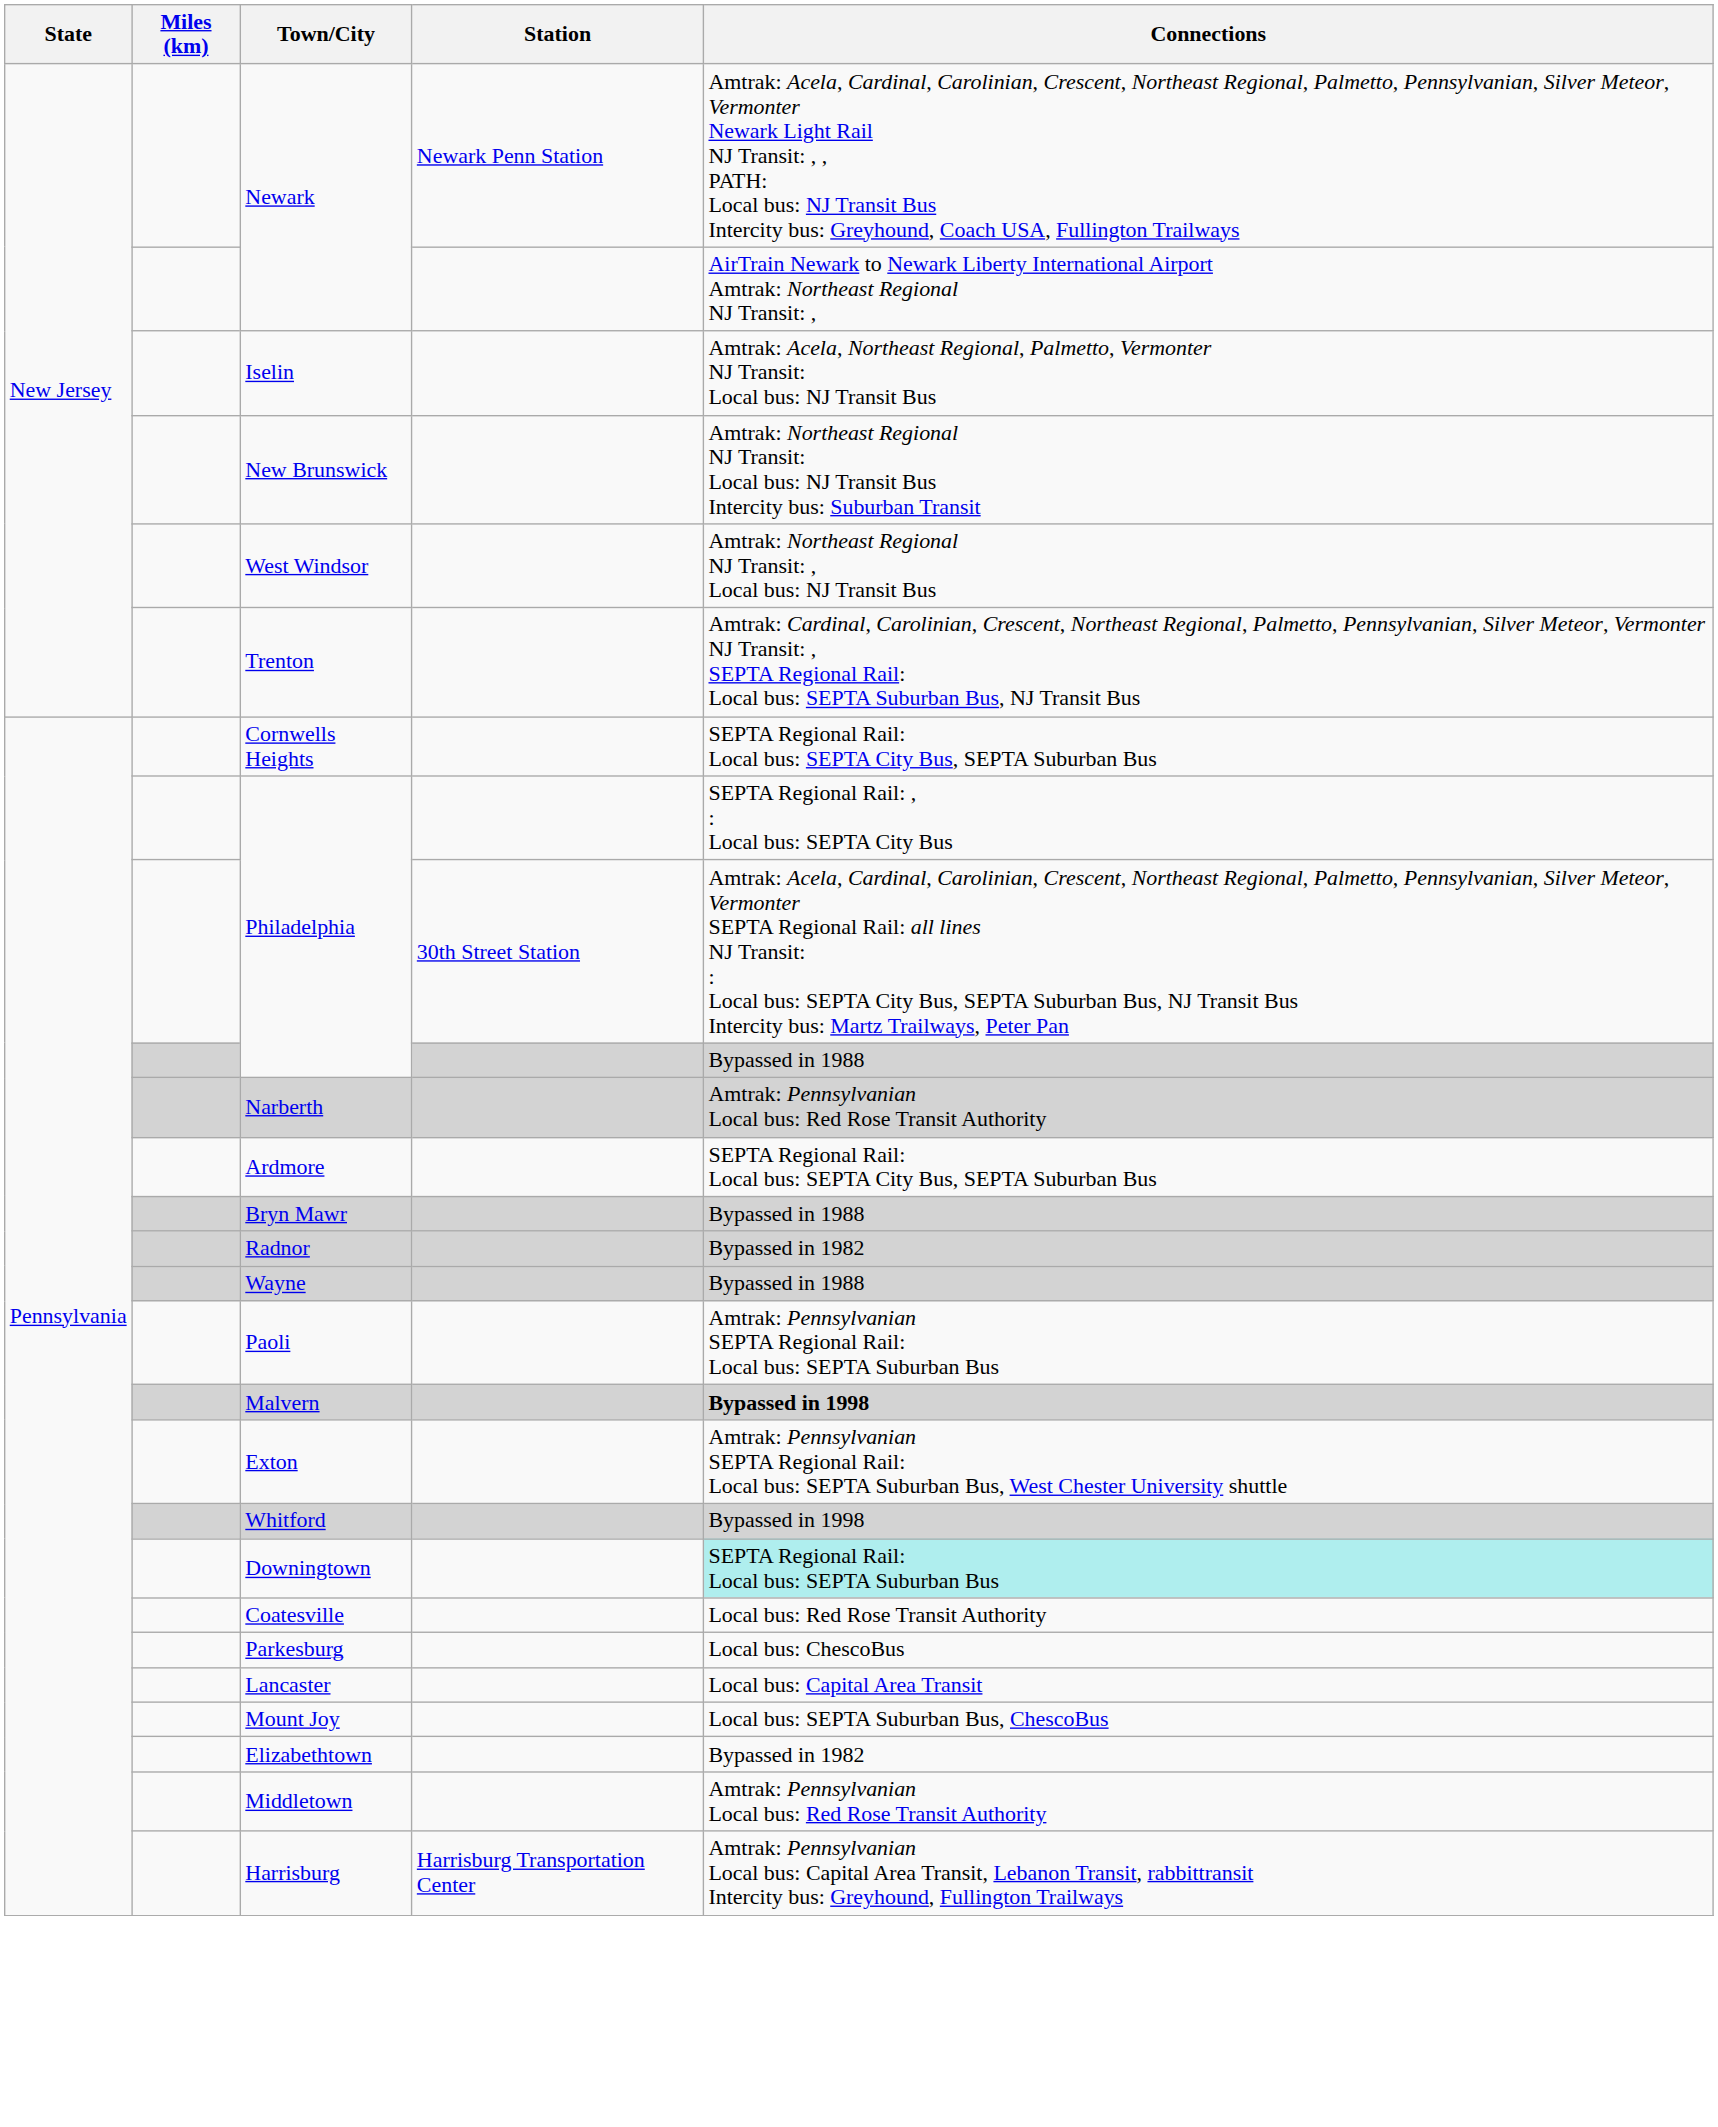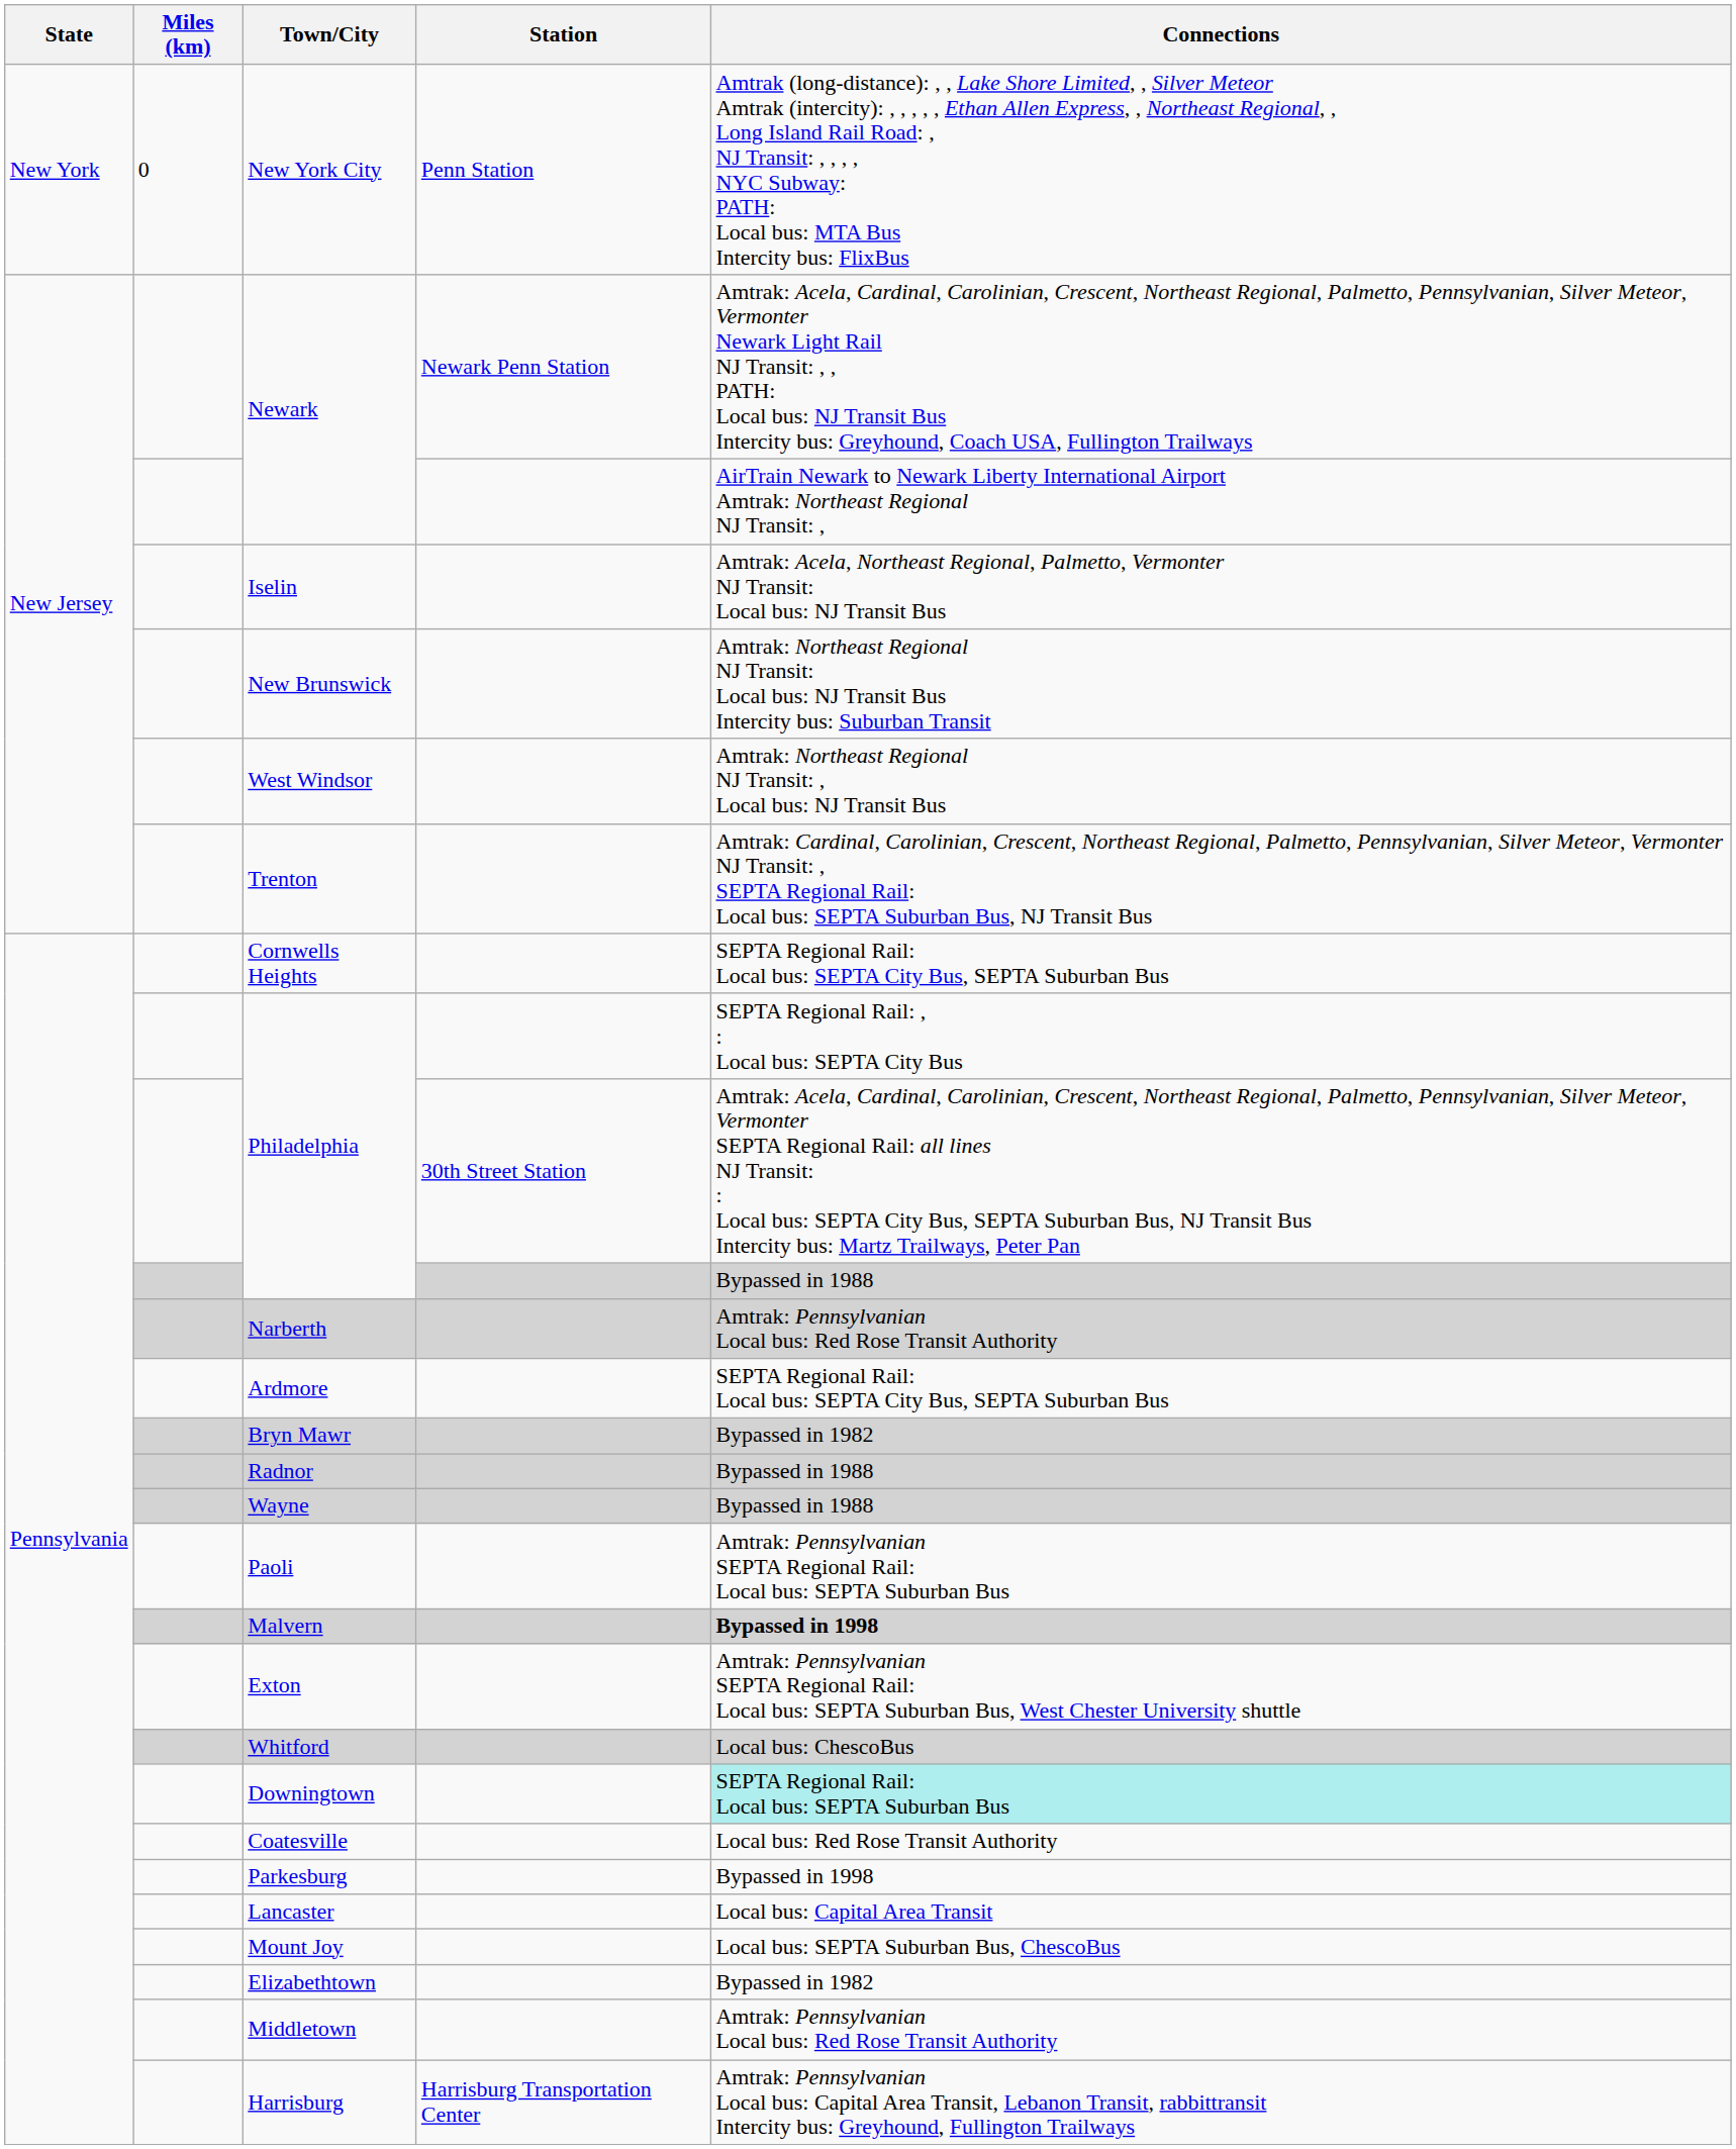 <table class="wikitable mw-collapsible">
 <tr>
 <th>State</th>
 <th><a href='#'>Miles (km)</a></th>
 <th>Town/City</th>
 <th>Station</th>
 <th>Connections</th>
+</tr>
+<tr>
+<td><a href='#'>New York</a></td>
+<td>0</td>
+<td><a href='#'>New York City</a></td>
+<td><a href='#'>Penn Station</a></td>
+<td> <a href='#'>Amtrak</a> (long-distance):  , , <em><a href='#'>Lake Shore Limited</a></em>, , <em><a href='#'>Silver Meteor</a></em><br> Amtrak (intercity): , , , , , <em><a href='#'>Ethan Allen Express</a></em>, , <em><a href='#'>Northeast Regional</a></em>, , <br> <a href='#'>Long Island Rail Road</a>: , <br> <a href='#'>NJ Transit</a>: , , , , <br> <a href='#'>NYC Subway</a>: <br> <a href='#'>PATH</a>:   <br> Local bus: <a href='#'>MTA Bus</a><br> Intercity bus: <a href='#'>FlixBus</a></td>
 </tr>
 <tr>
 <td rowspan=6><a href='#'>New Jersey</a></td>
 <td></td>
 <td rowspan=2><a href='#'>Newark</a></td>
 <td><a href='#'>Newark Penn Station</a></td>
 <td> Amtrak: <em>Acela</em>, <em>Cardinal</em>, <em>Carolinian</em>, <em>Crescent</em>, <em>Northeast Regional</em>, <em>Palmetto</em>, <em>Pennsylvanian</em>, <em>Silver Meteor</em>, <em>Vermonter</em><br> <a href='#'>Newark Light Rail</a><br> NJ Transit: , , <br> PATH: <br> Local bus: <a href='#'>NJ Transit Bus</a><br> Intercity bus:  <a href='#'>Greyhound</a>, <a href='#'>Coach USA</a>, <a href='#'>Fullington Trailways</a></td>
 </tr>
 <tr>
 <td></td>
 <td> </td>
 <td> <a href='#'>AirTrain Newark</a> to <a href='#'>Newark Liberty International Airport</a><br> Amtrak: <em>Northeast Regional</em><br> NJ Transit: , </td>
 </tr>
 <tr>
 <td></td>
 <td><a href='#'>Iselin</a></td>
 <td></td>
 <td> Amtrak: <em>Acela</em>, <em>Northeast Regional</em>, <em>Palmetto</em>, <em>Vermonter</em><br> NJ Transit: <br> Local bus: NJ Transit Bus</td>
 </tr>
 <tr>
 <td></td>
 <td><a href='#'>New Brunswick</a></td>
 <td></td>
 <td> Amtrak: <em>Northeast Regional</em><br> NJ Transit: <br> Local bus: NJ Transit Bus<br> Intercity bus: <a href='#'>Suburban Transit</a></td>
 </tr>
 <tr>
 <td></td>
 <td><a href='#'>West Windsor</a></td>
 <td></td>
 <td> Amtrak: <em>Northeast Regional</em><br> NJ Transit: , <br> Local bus: NJ Transit Bus</td>
 </tr>
 <tr>
 <td></td>
 <td><a href='#'>Trenton</a></td>
 <td></td>
 <td> Amtrak: <em>Cardinal</em>, <em>Carolinian</em>, <em>Crescent</em>, <em>Northeast Regional</em>, <em>Palmetto</em>, <em>Pennsylvanian</em>, <em>Silver Meteor</em>, <em>Vermonter</em><br> NJ Transit: , <br> <a href='#'>SEPTA Regional Rail</a>: <br> Local bus: <a href='#'>SEPTA Suburban Bus</a>, NJ Transit Bus</td>
 </tr>
 <tr>
 <td rowspan=21><a href='#'>Pennsylvania</a></td>
 <td></td>
 <td><a href='#'>Cornwells Heights</a></td>
 <td></td>
 <td> SEPTA Regional Rail: <br> Local bus: <a href='#'>SEPTA City Bus</a>, SEPTA Suburban Bus</td>
 </tr>
 <tr>
 <td></td>
 <td rowspan=3><a href='#'>Philadelphia</a></td>
 <td></td>
 <td> SEPTA Regional Rail: , <br>: <br> Local bus: SEPTA City Bus</td>
 </tr>
 <tr>
 <td></td>
 <td><a href='#'>30th Street Station</a></td>
 <td> Amtrak: <em>Acela</em>, <em>Cardinal</em>, <em>Carolinian</em>, <em>Crescent</em>, <em>Northeast Regional</em>, <em>Palmetto</em>, <em>Pennsylvanian</em>, <em>Silver Meteor</em>, <em>Vermonter</em><br> SEPTA Regional Rail: <em>all lines</em><br> NJ Transit: <br>:  <br> Local bus: SEPTA City Bus, SEPTA Suburban Bus, NJ Transit Bus<br> Intercity bus: <a href='#'>Martz Trailways</a>, <a href='#'>Peter Pan</a></td>
 </tr>
 <tr style="background-color:lightgray">
 <td></td>
 <td></td>
 <td>Bypassed in 1988</td>
 </tr>
 <tr style="background-color:lightgray">
 <td></td>
 <td><a href='#'>Narberth</a></td>
 <td></td>
 <td> Amtrak: <em>Pennsylvanian</em><br> Local bus: Red Rose Transit Authority</td>
 </tr>
 <tr>
 <td></td>
 <td><a href='#'>Ardmore</a></td>
 <td></td>
 <td> SEPTA Regional Rail: <br> Local bus: SEPTA City Bus, SEPTA Suburban Bus</td>
 </tr>
 <tr style="background-color:lightgray">
 <td></td>
 <td><a href='#'>Bryn Mawr</a></td>
 <td></td>
-<td>Bypassed in 1988</td>
+<td>Bypassed in 1982</td>
 </tr>
 <tr style="background-color:lightgray">
 <td></td>
 <td><a href='#'>Radnor</a></td>
 <td></td>
-<td>Bypassed in 1982</td>
+<td>Bypassed in 1988</td>
 </tr>
 <tr style="background-color:lightgray">
 <td></td>
 <td><a href='#'>Wayne</a></td>
 <td></td>
 <td>Bypassed in 1988</td>
 </tr>
 <tr>
 <td></td>
 <td><a href='#'>Paoli</a></td>
 <td></td>
 <td> Amtrak: <em>Pennsylvanian</em><br> SEPTA Regional Rail: <br> Local bus: SEPTA Suburban Bus</td>
 </tr>
 <tr style="background-color:lightgray">
 <td></td>
 <td><a href='#'>Malvern</a></td>
 <td></td>
 <td><strong>Bypassed in 1998</strong></td>
 </tr>
 <tr>
 <td></td>
 <td><a href='#'>Exton</a></td>
 <td></td>
 <td> Amtrak: <em>Pennsylvanian</em><br> SEPTA Regional Rail: <br> Local bus: SEPTA Suburban Bus, <a href='#'>West Chester University</a> shuttle</td>
 </tr>
 <tr style="background-color:lightgray">
 <td></td>
 <td><a href='#'>Whitford</a></td>
 <td></td>
-<td>Bypassed in 1998</td>
+<td> Local bus: ChescoBus</td>
 </tr>
 <tr>
 <td></td>
 <td><a href='#'>Downingtown</a></td>
 <td></td>
 <td style="background: paleturquoise;"> SEPTA Regional Rail: <br> Local bus: SEPTA Suburban Bus</td>
 </tr>
 <tr>
 <td></td>
 <td><a href='#'>Coatesville</a></td>
 <td></td>
 <td> Local bus: Red Rose Transit Authority</td>
 </tr>
 <tr>
 <td></td>
 <td><a href='#'>Parkesburg</a></td>
 <td></td>
-<td> Local bus: ChescoBus</td>
+<td>Bypassed in 1998</td>
 </tr>
 <tr>
 <td></td>
 <td><a href='#'>Lancaster</a></td>
 <td></td>
 <td> Local bus: <a href='#'>Capital Area Transit</a></td>
 </tr>
 <tr>
 <td></td>
 <td><a href='#'>Mount Joy</a></td>
 <td></td>
 <td> Local bus: SEPTA Suburban Bus, <a href='#'>ChescoBus</a></td>
 </tr>
 <tr>
 <td></td>
 <td><a href='#'>Elizabethtown</a></td>
 <td></td>
 <td>Bypassed in 1982</td>
 </tr>
 <tr>
 <td></td>
 <td><a href='#'>Middletown</a></td>
 <td></td>
 <td> Amtrak: <em>Pennsylvanian</em><br> Local bus: <a href='#'>Red Rose Transit Authority</a></td>
 </tr>
 <tr>
 <td></td>
 <td><a href='#'>Harrisburg</a></td>
 <td><a href='#'>Harrisburg Transportation Center</a></td>
 <td> Amtrak: <em>Pennsylvanian</em><br> Local bus: Capital Area Transit, <a href='#'>Lebanon Transit</a>, <a href='#'>rabbittransit</a><br> Intercity bus:  <a href='#'>Greyhound</a>, <a href='#'>Fullington Trailways</a></td>
 </tr>
 <tr>
 </tr>
 </table>
